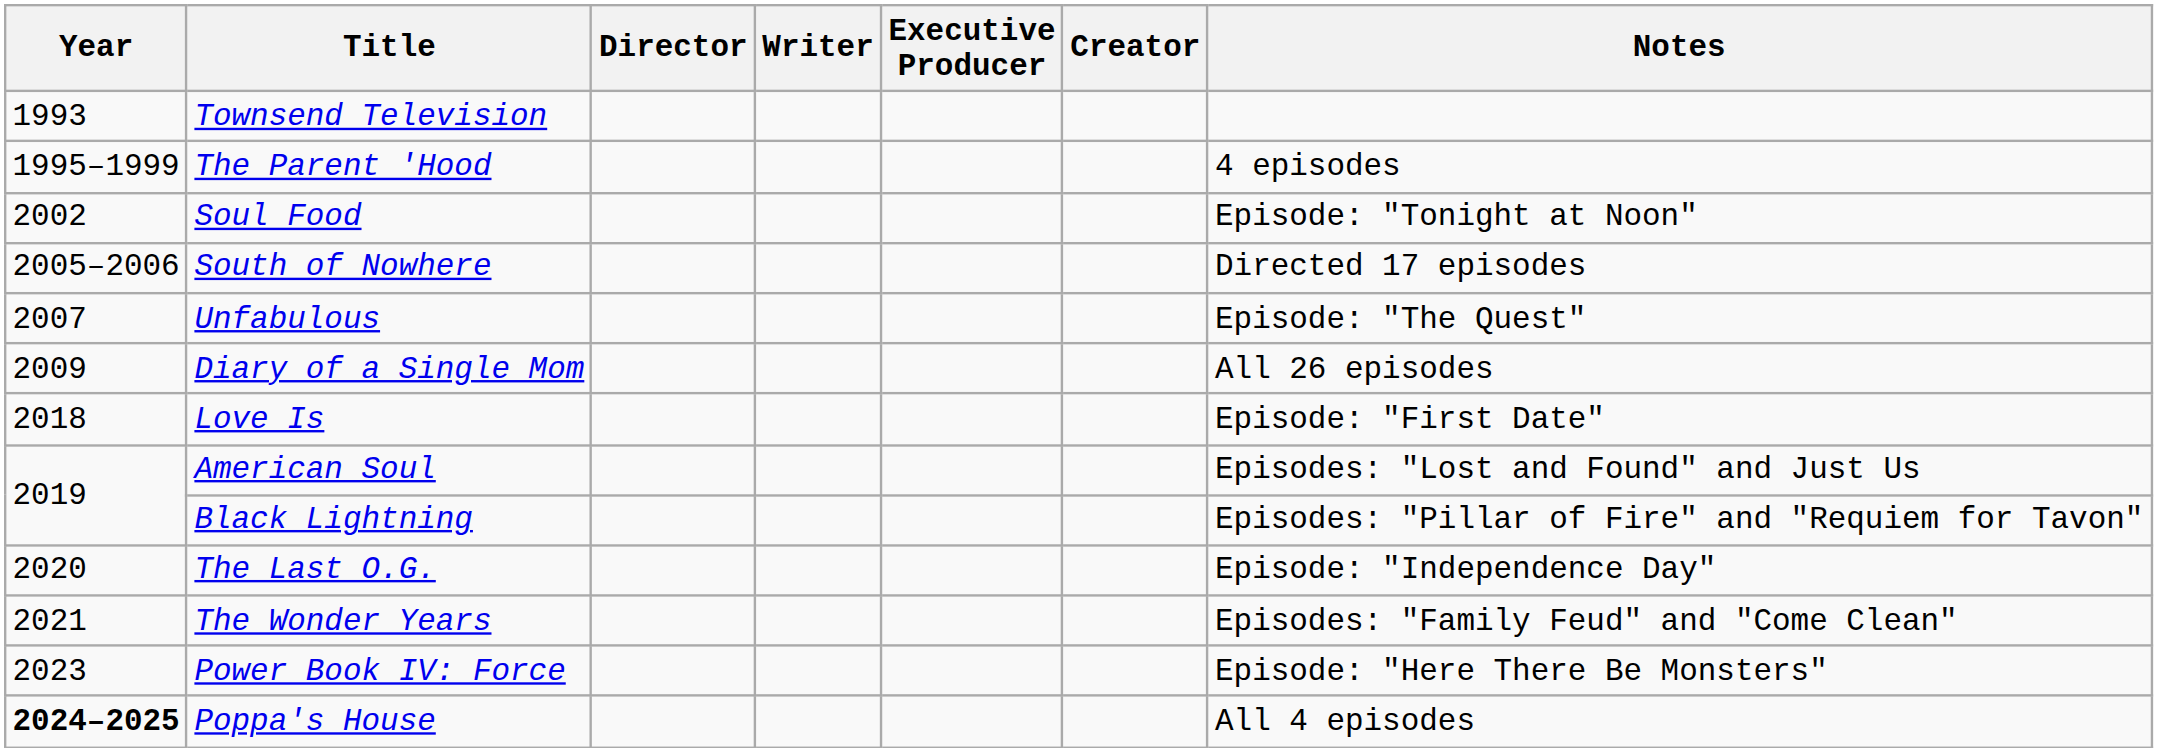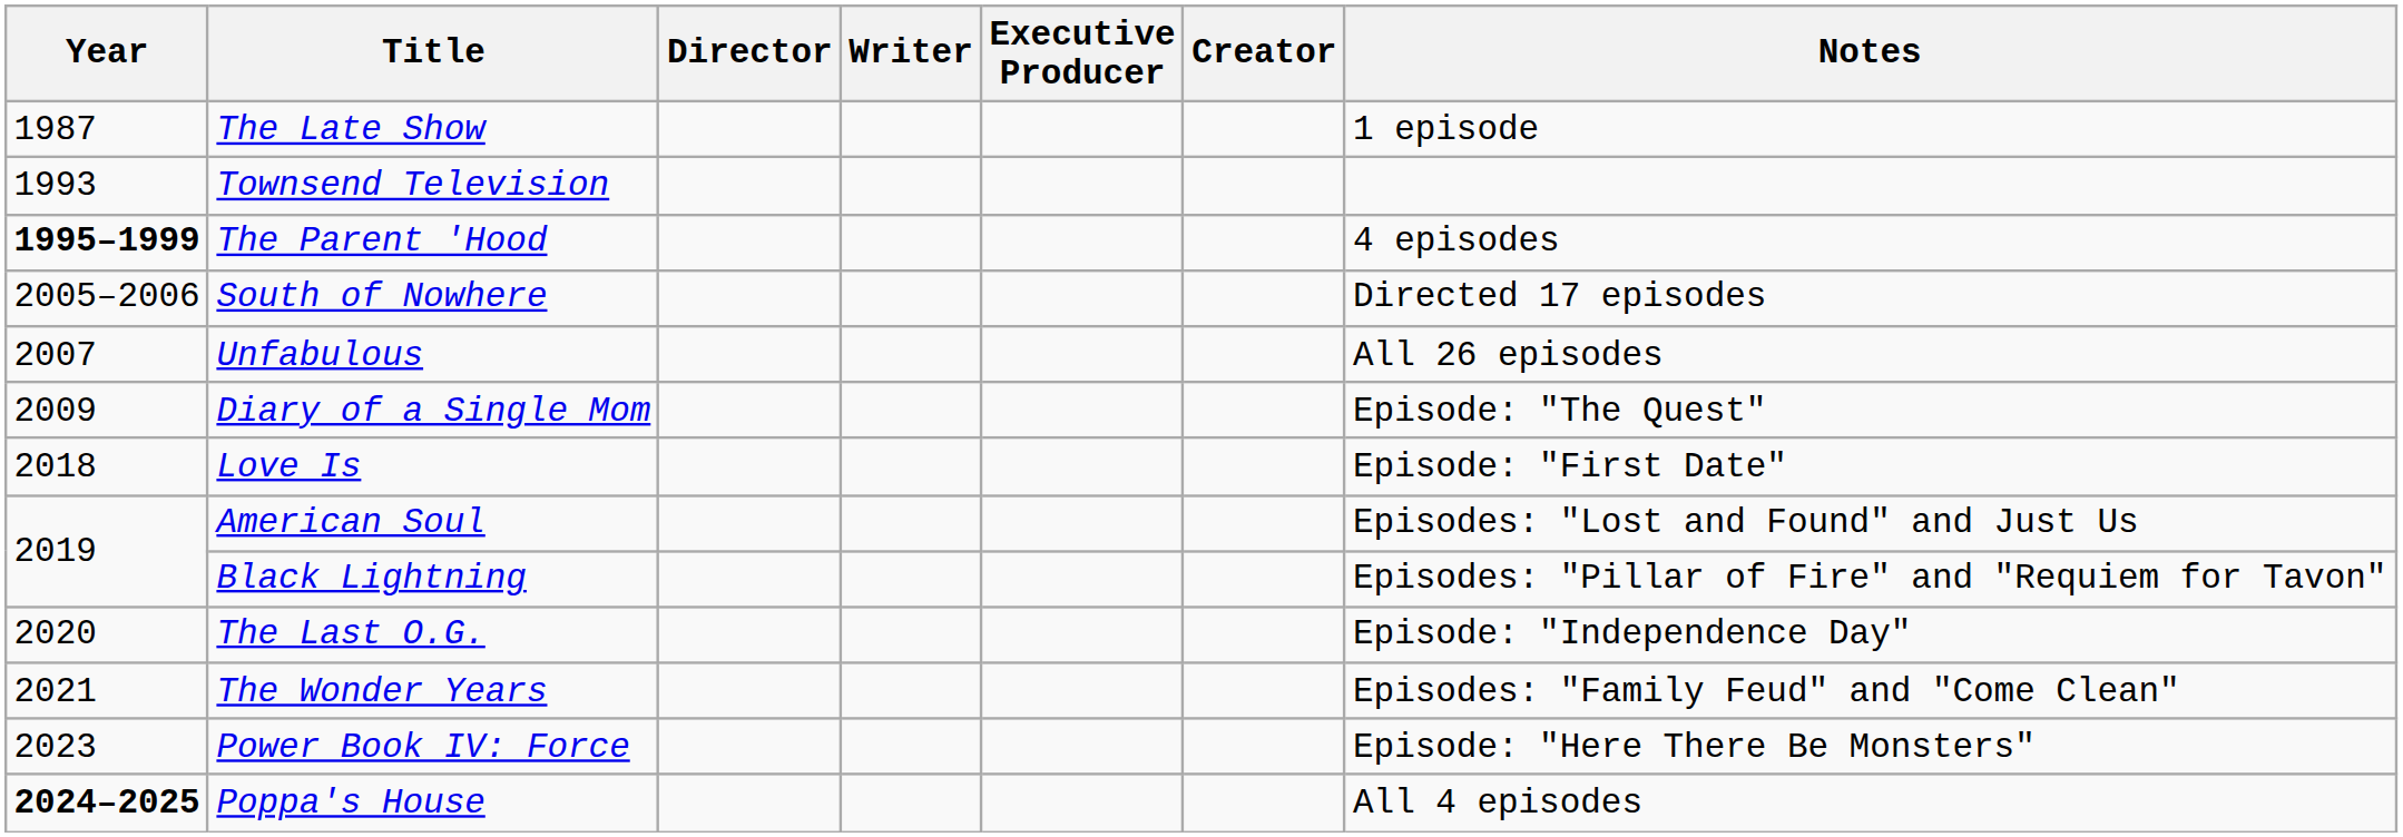 <table class="wikitable">
 <tr>
 <th>Year</th>
 <th>Title</th>
 <th>Director</th>
 <th>Writer</th>
 <th>Executive<br>Producer</th>
 <th>Creator</th>
 <th>Notes</th>
 </tr>
 <tr>
+<td>1987</td>
+<td><em><a href='#'>The Late Show</a></em></td>
+<td></td>
+<td></td>
+<td></td>
+<td></td>
+<td>1 episode</td>
+</tr>
+<tr>
 <td>1993</td>
 <td><em><a href='#'>Townsend Television</a></em></td>
 <td></td>
 <td></td>
 <td></td>
 <td></td>
 <td></td>
 </tr>
 <tr>
-<td>1995–1999</td>
+<td><strong>1995–1999</strong></td>
 <td><em><a href='#'>The Parent 'Hood</a></em></td>
 <td></td>
 <td></td>
 <td></td>
 <td></td>
 <td>4 episodes</td>
-</tr>
-<tr>
-<td>2002</td>
-<td><em><a href='#'>Soul Food</a></em></td>
-<td></td>
-<td></td>
-<td></td>
-<td></td>
-<td>Episode: "Tonight at Noon"</td>
 </tr>
 <tr>
 <td>2005–2006</td>
 <td><em><a href='#'>South of Nowhere</a></em></td>
 <td></td>
 <td></td>
 <td></td>
 <td></td>
 <td>Directed 17 episodes</td>
 </tr>
 <tr>
 <td>2007</td>
 <td><em><a href='#'>Unfabulous</a></em></td>
 <td></td>
 <td></td>
 <td></td>
 <td></td>
-<td>Episode: "The Quest"</td>
+<td>All 26 episodes</td>
 </tr>
 <tr>
 <td>2009</td>
 <td><em><a href='#'>Diary of a Single Mom</a></em></td>
 <td></td>
 <td></td>
 <td></td>
 <td></td>
-<td>All 26 episodes</td>
+<td>Episode: "The Quest"</td>
 </tr>
 <tr>
 <td>2018</td>
 <td><em><a href='#'>Love Is</a></em></td>
 <td></td>
 <td></td>
 <td></td>
 <td></td>
 <td>Episode: "First Date"</td>
 </tr>
 <tr>
 <td rowspan=2>2019</td>
 <td><em><a href='#'>American Soul</a></em></td>
 <td></td>
 <td></td>
 <td></td>
 <td></td>
 <td>Episodes: "Lost and Found" and Just Us</td>
 </tr>
 <tr>
 <td><em><a href='#'>Black Lightning</a></em></td>
 <td></td>
 <td></td>
 <td></td>
 <td></td>
 <td>Episodes: "Pillar of Fire" and "Requiem for Tavon"</td>
 </tr>
 <tr>
 <td>2020</td>
 <td><em><a href='#'>The Last O.G.</a></em></td>
 <td></td>
 <td></td>
 <td></td>
 <td></td>
 <td>Episode: "Independence Day"</td>
 </tr>
 <tr>
 <td>2021</td>
 <td><em><a href='#'>The Wonder Years</a></em></td>
 <td></td>
 <td></td>
 <td></td>
 <td></td>
 <td>Episodes: "Family Feud" and "Come Clean"</td>
 </tr>
 <tr>
 <td>2023</td>
 <td><em><a href='#'>Power Book IV: Force</a></em></td>
 <td></td>
 <td></td>
 <td></td>
 <td></td>
 <td>Episode: "Here There Be Monsters"</td>
 </tr>
 <tr>
 <td><strong>2024–2025</strong></td>
 <td><em><a href='#'>Poppa's House</a></em></td>
 <td></td>
 <td></td>
 <td></td>
 <td></td>
 <td>All 4 episodes</td>
 </tr>
 </table>
